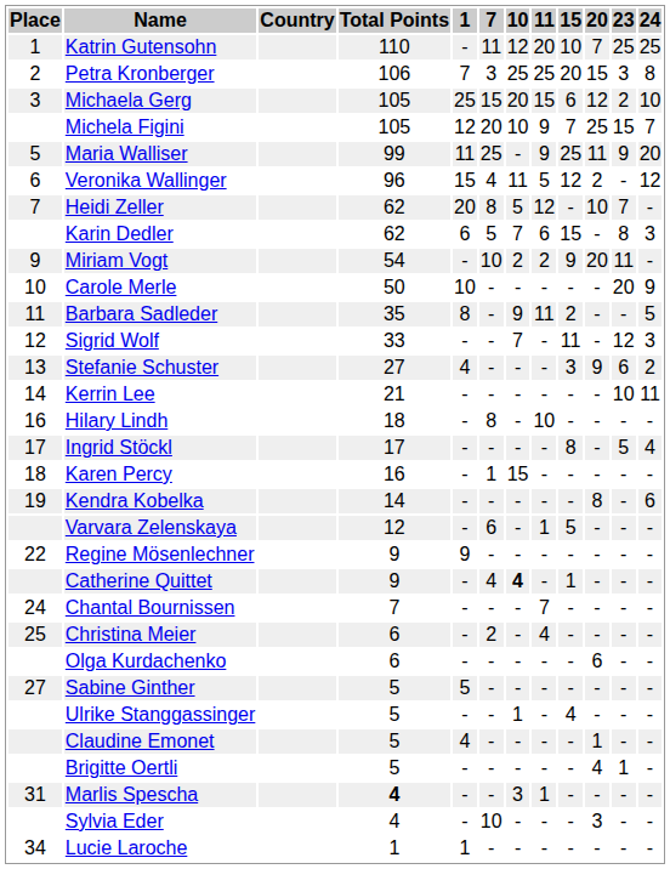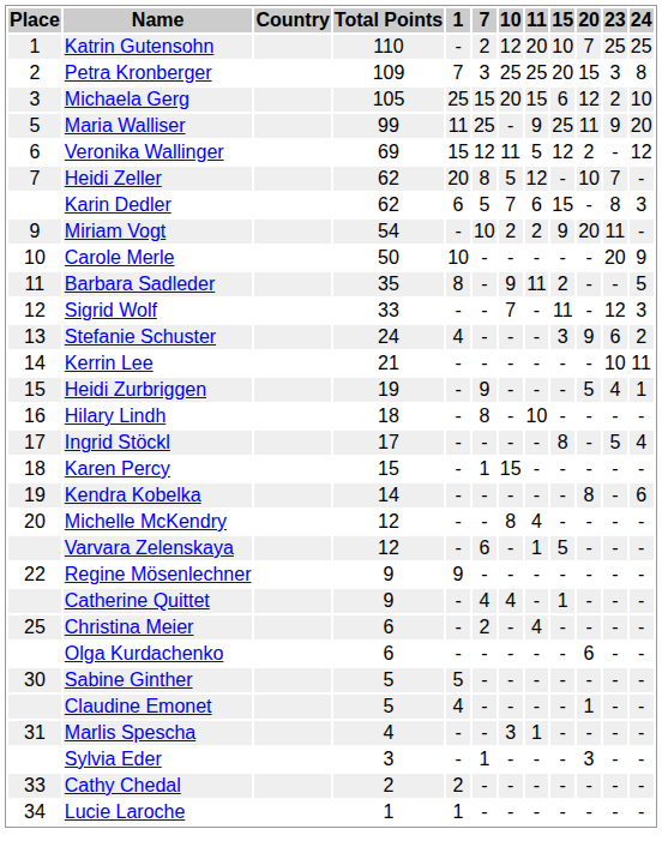 <table border="0" style="border: 1px solid #999; background-color:#FFFFFF; text-align:center">
 <tr align="center" bgcolor="#CCCCCC">
 <th>Place</th>
 <th>Name</th>
 <th>Country</th>
 <th>Total Points</th>
 <th>1</th>
 <th>7</th>
 <th>10</th>
 <th>11</th>
 <th>15</th>
 <th>20</th>
 <th>23</th>
 <th>24</th>
 </tr>
 <tr bgcolor="#EFEFEF">
 <td>1</td>
 <td align="left"><a href='#'>Katrin Gutensohn</a></td>
 <td align="left"></td>
 <td>110</td>
 <td>-</td>
-<td>11</td>
+<td>2</td>
 <td>12</td>
 <td>20</td>
 <td>10</td>
 <td>7</td>
 <td>25</td>
 <td>25</td>
 </tr>
 <tr>
 <td>2</td>
 <td align="left"><a href='#'>Petra Kronberger</a></td>
 <td align="left"></td>
-<td>106</td>
+<td>109</td>
 <td>7</td>
 <td>3</td>
 <td>25</td>
 <td>25</td>
 <td>20</td>
 <td>15</td>
 <td>3</td>
 <td>8</td>
 </tr>
 <tr bgcolor="#EFEFEF">
 <td>3</td>
 <td align="left"><a href='#'>Michaela Gerg</a></td>
 <td align="left"></td>
 <td>105</td>
 <td>25</td>
 <td>15</td>
 <td>20</td>
 <td>15</td>
 <td>6</td>
 <td>12</td>
 <td>2</td>
 <td>10</td>
 </tr>
-<tr>
-<td></td>
-<td align="left"><a href='#'>Michela Figini</a></td>
-<td align="left"></td>
-<td>105</td>
-<td>12</td>
-<td>20</td>
-<td>10</td>
-<td>9</td>
-<td>7</td>
-<td>25</td>
-<td>15</td>
-<td>7</td>
-</tr>
 <tr bgcolor="#EFEFEF">
 <td>5</td>
 <td align="left"><a href='#'>Maria Walliser</a></td>
 <td align="left"></td>
 <td>99</td>
 <td>11</td>
 <td>25</td>
 <td>-</td>
 <td>9</td>
 <td>25</td>
 <td>11</td>
 <td>9</td>
 <td>20</td>
 </tr>
 <tr>
 <td>6</td>
 <td align="left"><a href='#'>Veronika Wallinger</a></td>
 <td align="left"></td>
-<td>96</td>
+<td>69</td>
 <td>15</td>
-<td>4</td>
+<td>12</td>
 <td>11</td>
 <td>5</td>
 <td>12</td>
 <td>2</td>
 <td>-</td>
 <td>12</td>
 </tr>
 <tr bgcolor="#EFEFEF">
 <td>7</td>
 <td align="left"><a href='#'>Heidi Zeller</a></td>
 <td align="left"></td>
 <td>62</td>
 <td>20</td>
 <td>8</td>
 <td>5</td>
 <td>12</td>
 <td>-</td>
 <td>10</td>
 <td>7</td>
 <td>-</td>
 </tr>
 <tr>
 <td></td>
 <td align="left"><a href='#'>Karin Dedler</a></td>
 <td align="left"></td>
 <td>62</td>
 <td>6</td>
 <td>5</td>
 <td>7</td>
 <td>6</td>
 <td>15</td>
 <td>-</td>
 <td>8</td>
 <td>3</td>
 </tr>
 <tr bgcolor="#EFEFEF">
 <td>9</td>
 <td align="left"><a href='#'>Miriam Vogt</a></td>
 <td align="left"></td>
 <td>54</td>
 <td>-</td>
 <td>10</td>
 <td>2</td>
 <td>2</td>
 <td>9</td>
 <td>20</td>
 <td>11</td>
 <td>-</td>
 </tr>
 <tr>
 <td>10</td>
 <td align="left"><a href='#'>Carole Merle</a></td>
 <td align="left"></td>
 <td>50</td>
 <td>10</td>
 <td>-</td>
 <td>-</td>
 <td>-</td>
 <td>-</td>
 <td>-</td>
 <td>20</td>
 <td>9</td>
 </tr>
 <tr bgcolor="#EFEFEF">
 <td>11</td>
 <td align="left"><a href='#'>Barbara Sadleder</a></td>
 <td align="left"></td>
 <td>35</td>
 <td>8</td>
 <td>-</td>
 <td>9</td>
 <td>11</td>
 <td>2</td>
 <td>-</td>
 <td>-</td>
 <td>5</td>
 </tr>
 <tr>
 <td>12</td>
 <td align="left"><a href='#'>Sigrid Wolf</a></td>
 <td align="left"></td>
 <td>33</td>
 <td>-</td>
 <td>-</td>
 <td>7</td>
 <td>-</td>
 <td>11</td>
 <td>-</td>
 <td>12</td>
 <td>3</td>
 </tr>
 <tr bgcolor="#EFEFEF">
 <td>13</td>
 <td align="left"><a href='#'>Stefanie Schuster</a></td>
 <td align="left"></td>
-<td>27</td>
+<td>24</td>
 <td>4</td>
 <td>-</td>
 <td>-</td>
 <td>-</td>
 <td>3</td>
 <td>9</td>
 <td>6</td>
 <td>2</td>
 </tr>
 <tr>
 <td>14</td>
 <td align="left"><a href='#'>Kerrin Lee</a></td>
 <td align="left"></td>
 <td>21</td>
 <td>-</td>
 <td>-</td>
 <td>-</td>
 <td>-</td>
 <td>-</td>
 <td>-</td>
 <td>10</td>
 <td>11</td>
+</tr>
+<tr bgcolor="#EFEFEF">
+<td>15</td>
+<td align="left"><a href='#'>Heidi Zurbriggen</a></td>
+<td align="left"></td>
+<td>19</td>
+<td>-</td>
+<td>9</td>
+<td>-</td>
+<td>-</td>
+<td>-</td>
+<td>5</td>
+<td>4</td>
+<td>1</td>
 </tr>
 <tr>
 <td>16</td>
 <td align="left"><a href='#'>Hilary Lindh</a></td>
 <td align="left"></td>
 <td>18</td>
 <td>-</td>
 <td>8</td>
 <td>-</td>
 <td>10</td>
 <td>-</td>
 <td>-</td>
 <td>-</td>
 <td>-</td>
 </tr>
 <tr bgcolor="#EFEFEF">
 <td>17</td>
 <td align="left"><a href='#'>Ingrid Stöckl</a></td>
 <td align="left"></td>
 <td>17</td>
 <td>-</td>
 <td>-</td>
 <td>-</td>
 <td>-</td>
 <td>8</td>
 <td>-</td>
 <td>5</td>
 <td>4</td>
 </tr>
 <tr>
 <td>18</td>
 <td align="left"><a href='#'>Karen Percy</a></td>
 <td align="left"></td>
-<td>16</td>
+<td>15</td>
 <td>-</td>
 <td>1</td>
 <td>15</td>
 <td>-</td>
 <td>-</td>
 <td>-</td>
 <td>-</td>
 <td>-</td>
 </tr>
 <tr bgcolor="#EFEFEF">
 <td>19</td>
 <td align="left"><a href='#'>Kendra Kobelka</a></td>
 <td align="left"></td>
 <td>14</td>
 <td>-</td>
 <td>-</td>
 <td>-</td>
 <td>-</td>
 <td>-</td>
 <td>8</td>
 <td>-</td>
 <td>6</td>
+</tr>
+<tr>
+<td>20</td>
+<td align="left"><a href='#'>Michelle McKendry</a></td>
+<td align="left"></td>
+<td>12</td>
+<td>-</td>
+<td>-</td>
+<td>8</td>
+<td>4</td>
+<td>-</td>
+<td>-</td>
+<td>-</td>
+<td>-</td>
 </tr>
 <tr bgcolor="#EFEFEF">
 <td></td>
 <td align="left"><a href='#'>Varvara Zelenskaya</a></td>
 <td align="left"></td>
 <td>12</td>
 <td>-</td>
 <td>6</td>
 <td>-</td>
 <td>1</td>
 <td>5</td>
 <td>-</td>
 <td>-</td>
 <td>-</td>
 </tr>
 <tr>
 <td>22</td>
 <td align="left"><a href='#'>Regine Mösenlechner</a></td>
 <td align="left"></td>
 <td>9</td>
 <td>9</td>
 <td>-</td>
 <td>-</td>
 <td>-</td>
 <td>-</td>
 <td>-</td>
 <td>-</td>
 <td>-</td>
 </tr>
 <tr bgcolor="#EFEFEF">
 <td></td>
 <td align="left"><a href='#'>Catherine Quittet</a></td>
 <td align="left"></td>
 <td>9</td>
 <td>-</td>
 <td>4</td>
-<td><strong>4</strong></td>
+<td>4</td>
 <td>-</td>
 <td>1</td>
-<td>-</td>
-<td>-</td>
-<td>-</td>
-</tr>
-<tr>
-<td>24</td>
-<td align="left"><a href='#'>Chantal Bournissen</a></td>
-<td align="left"></td>
-<td>7</td>
-<td>-</td>
-<td>-</td>
-<td>-</td>
-<td>7</td>
-<td>-</td>
 <td>-</td>
 <td>-</td>
 <td>-</td>
 </tr>
 <tr bgcolor="#EFEFEF">
 <td>25</td>
 <td align="left"><a href='#'>Christina Meier</a></td>
 <td align="left"></td>
 <td>6</td>
 <td>-</td>
 <td>2</td>
 <td>-</td>
 <td>4</td>
 <td>-</td>
 <td>-</td>
 <td>-</td>
 <td>-</td>
 </tr>
 <tr>
 <td></td>
 <td align="left"><a href='#'>Olga Kurdachenko</a></td>
 <td align="left"></td>
 <td>6</td>
 <td>-</td>
 <td>-</td>
 <td>-</td>
 <td>-</td>
 <td>-</td>
 <td>6</td>
 <td>-</td>
 <td>-</td>
 </tr>
 <tr bgcolor="#EFEFEF">
-<td>27</td>
+<td>30</td>
 <td align="left"><a href='#'>Sabine Ginther</a></td>
 <td align="left"></td>
 <td>5</td>
 <td>5</td>
 <td>-</td>
 <td>-</td>
 <td>-</td>
 <td>-</td>
-<td>-</td>
-<td>-</td>
-<td>-</td>
-</tr>
-<tr>
-<td></td>
-<td align="left"><a href='#'>Ulrike Stanggassinger</a></td>
-<td align="left"></td>
-<td>5</td>
-<td>-</td>
-<td>-</td>
-<td>1</td>
-<td>-</td>
-<td>4</td>
 <td>-</td>
 <td>-</td>
 <td>-</td>
 </tr>
 <tr bgcolor="#EFEFEF">
 <td></td>
 <td align="left"><a href='#'>Claudine Emonet</a></td>
 <td align="left"></td>
 <td>5</td>
 <td>4</td>
 <td>-</td>
 <td>-</td>
 <td>-</td>
 <td>-</td>
 <td>1</td>
 <td>-</td>
 <td>-</td>
 </tr>
-<tr>
-<td></td>
-<td align="left"><a href='#'>Brigitte Oertli</a></td>
-<td align="left"></td>
-<td>5</td>
-<td>-</td>
-<td>-</td>
-<td>-</td>
-<td>-</td>
-<td>-</td>
-<td>4</td>
-<td>1</td>
-<td>-</td>
-</tr>
 <tr bgcolor="#EFEFEF">
 <td>31</td>
 <td align="left"><a href='#'>Marlis Spescha</a></td>
 <td align="left"></td>
-<td><strong>4</strong></td>
+<td>4</td>
 <td>-</td>
 <td>-</td>
 <td>3</td>
 <td>1</td>
 <td>-</td>
 <td>-</td>
 <td>-</td>
 <td>-</td>
 </tr>
 <tr>
 <td></td>
 <td align="left"><a href='#'>Sylvia Eder</a></td>
 <td align="left"></td>
-<td>4</td>
+<td>3</td>
 <td>-</td>
-<td>10</td>
+<td>1</td>
 <td>-</td>
 <td>-</td>
 <td>-</td>
 <td>3</td>
+<td>-</td>
+<td>-</td>
+</tr>
+<tr bgcolor="#EFEFEF">
+<td>33</td>
+<td align="left"><a href='#'>Cathy Chedal</a></td>
+<td align="left"></td>
+<td>2</td>
+<td>2</td>
+<td>-</td>
+<td>-</td>
+<td>-</td>
+<td>-</td>
+<td>-</td>
 <td>-</td>
 <td>-</td>
 </tr>
 <tr>
 <td>34</td>
 <td align="left"><a href='#'>Lucie Laroche</a></td>
 <td align="left"></td>
 <td>1</td>
 <td>1</td>
 <td>-</td>
 <td>-</td>
 <td>-</td>
 <td>-</td>
 <td>-</td>
 <td>-</td>
 <td>-</td>
 </tr>
 </table>
